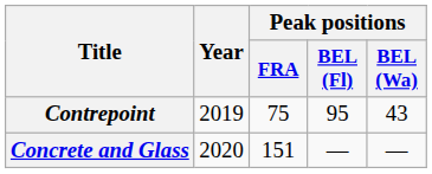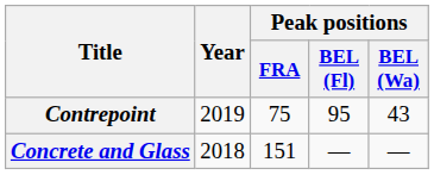 <table class="wikitable plainrowheaders" style="text-align:center">
 <tr>
 <th scope="col" rowspan="2">Title</th>
 <th scope="col" rowspan="2">Year</th>
 <th scope="col" colspan="3">Peak positions</th>
 </tr>
 <tr>
 <th scope="col" style="width:2.5em;font-size:90%;"><a href='#'>FRA</a><br></th>
 <th scope="col" style="width:2.5em;font-size:90%;"><a href='#'>BEL<br>(Fl)</a><br></th>
 <th scope="col" style="width:2.5em;font-size:90%;"><a href='#'>BEL<br>(Wa)</a><br></th>
 </tr>
 <tr>
 <th scope="row"><em>Contrepoint</em></th>
 <td>2019</td>
 <td>75</td>
 <td>95</td>
 <td>43</td>
 </tr>
 <tr>
 <th scope="row"><em><a href='#'>Concrete and Glass</a></em></th>
-<td>2020</td>
+<td>2018</td>
 <td>151<br></td>
 <td>—</td>
 <td>—</td>
 </tr>
 </table>
